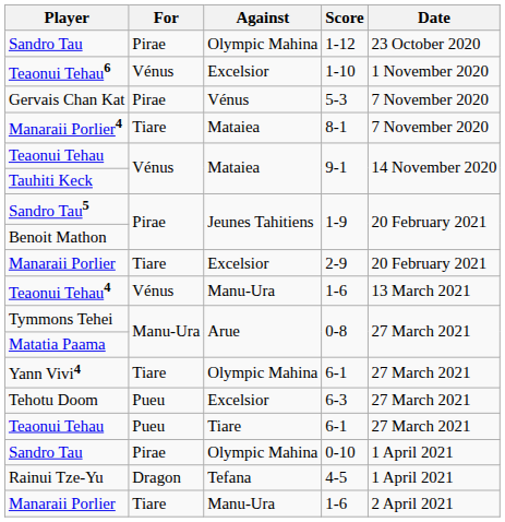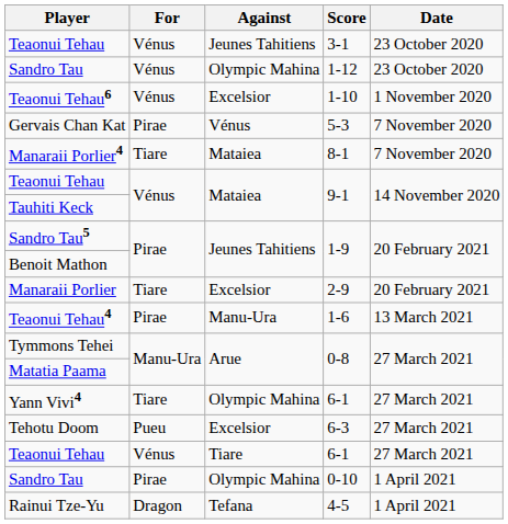 <table class="wikitable">
 <tr>
 <th>Player</th>
 <th>For</th>
 <th>Against</th>
 <th>Score</th>
 <th>Date</th>
 </tr>
 <tr>
+<td> <a href='#'>Teaonui Tehau</a></td>
+<td>Vénus</td>
+<td>Jeunes Tahitiens</td>
+<td>3-1</td>
+<td>23 October 2020</td>
+</tr>
+<tr>
 <td> <a href='#'>Sandro Tau</a></td>
-<td>Pirae</td>
+<td>Vénus</td>
 <td>Olympic Mahina</td>
 <td>1-12</td>
 <td>23 October 2020</td>
 </tr>
 <tr>
 <td> <a href='#'>Teaonui Tehau</a><sup><strong>6</strong></sup></td>
 <td>Vénus</td>
 <td>Excelsior</td>
 <td>1-10</td>
 <td>1 November 2020</td>
 </tr>
 <tr>
 <td> Gervais Chan Kat</td>
 <td>Pirae</td>
 <td>Vénus</td>
 <td>5-3</td>
 <td>7 November 2020</td>
 </tr>
 <tr>
 <td> <a href='#'>Manaraii Porlier</a><sup><strong>4</strong></sup></td>
 <td>Tiare</td>
 <td>Mataiea</td>
 <td>8-1</td>
 <td>7 November 2020</td>
 </tr>
 <tr>
 <td> <a href='#'>Teaonui Tehau</a></td>
 <td rowspan=2>Vénus</td>
 <td rowspan=2>Mataiea</td>
 <td rowspan=2>9-1</td>
 <td rowspan=2>14 November 2020</td>
 </tr>
 <tr>
 <td> <a href='#'>Tauhiti Keck</a></td>
 </tr>
 <tr>
 <td> <a href='#'>Sandro Tau</a><sup><strong>5</strong></sup></td>
 <td rowspan=2>Pirae</td>
 <td rowspan=2>Jeunes Tahitiens</td>
 <td rowspan=2>1-9</td>
 <td rowspan=2>20 February 2021</td>
 </tr>
 <tr>
 <td> Benoit Mathon</td>
 </tr>
 <tr>
 <td> <a href='#'>Manaraii Porlier</a></td>
 <td>Tiare</td>
 <td>Excelsior</td>
 <td>2-9</td>
 <td>20 February 2021</td>
 </tr>
 <tr>
 <td> <a href='#'>Teaonui Tehau</a><sup><strong>4</strong></sup></td>
-<td>Vénus</td>
+<td>Pirae</td>
 <td>Manu-Ura</td>
 <td>1-6</td>
 <td>13 March 2021</td>
 </tr>
 <tr>
 <td> Tymmons Tehei</td>
 <td rowspan=2>Manu-Ura</td>
 <td rowspan=2>Arue</td>
 <td rowspan=2>0-8</td>
 <td rowspan=2>27 March 2021</td>
 </tr>
 <tr>
 <td> <a href='#'>Matatia Paama</a></td>
 </tr>
 <tr>
 <td> Yann Vivi<sup><strong>4</strong></sup></td>
 <td>Tiare</td>
 <td>Olympic Mahina</td>
 <td>6-1</td>
 <td>27 March 2021</td>
 </tr>
 <tr>
 <td> Tehotu Doom</td>
 <td>Pueu</td>
 <td>Excelsior</td>
 <td>6-3</td>
 <td>27 March 2021</td>
 </tr>
 <tr>
 <td> <a href='#'>Teaonui Tehau</a></td>
-<td>Pueu</td>
+<td>Vénus</td>
 <td>Tiare</td>
 <td>6-1</td>
 <td>27 March 2021</td>
 </tr>
 <tr>
 <td> <a href='#'>Sandro Tau</a></td>
 <td>Pirae</td>
 <td>Olympic Mahina</td>
 <td>0-10</td>
 <td>1 April 2021</td>
 </tr>
 <tr>
 <td> Rainui Tze-Yu</td>
 <td>Dragon</td>
 <td>Tefana</td>
 <td>4-5</td>
 <td>1 April 2021</td>
 </tr>
-<tr>
-<td> <a href='#'>Manaraii Porlier</a></td>
-<td>Tiare</td>
-<td>Manu-Ura</td>
-<td>1-6</td>
-<td>2 April 2021</td>
-</tr>
 </table>
